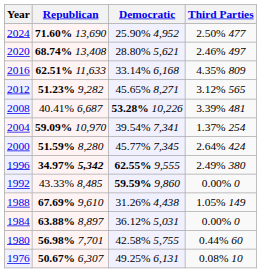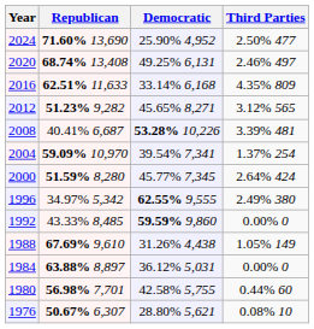 <table class="wikitable" style="float:right; font-size:95%;">
 <tr bgcolor=lightgrey>
 <th>Year</th>
 <th><a href='#'>Republican</a></th>
 <th><a href='#'>Democratic</a></th>
 <th><a href='#'>Third Parties</a></th>
 </tr>
 <tr>
 <td align="center" bgcolor="#fff3f3"><a href='#'>2024</a></td>
 <td align="center" bgcolor="#fff3f3"><strong>71.60%</strong> <em>13,690</em></td>
 <td align="center" bgcolor="#f0f0ff">25.90% <em>4,952</em></td>
 <td align="center">2.50% <em>477</em></td>
 </tr>
 <tr>
 <td align="center" bgcolor="#fff3f3"><a href='#'>2020</a></td>
 <td align="center" bgcolor="#fff3f3"><strong>68.74%</strong> <em>13,408</em></td>
-<td align="center" bgcolor="#f0f0ff">28.80% <em>5,621</em></td>
+<td align="center" bgcolor="#f0f0ff">49.25% <em>6,131</em></td>
 <td align="center">2.46% <em>497</em></td>
 </tr>
 <tr>
 <td align="center" bgcolor="#fff3f3"><a href='#'>2016</a></td>
 <td align="center" bgcolor="#fff3f3"><strong>62.51%</strong> <em>11,633</em></td>
 <td align="center" bgcolor="#f0f0ff">33.14% <em>6,168</em></td>
 <td align="center">4.35% <em>809</em></td>
 </tr>
 <tr>
 <td align="center" bgcolor="#f0f0ff"><a href='#'>2012</a></td>
 <td align="center" bgcolor="#fff3f3"><strong>51.23%</strong> <em>9,282</em></td>
 <td align="center" bgcolor="#f0f0ff">45.65% <em>8,271</em></td>
 <td align="center">3.12% <em>565</em></td>
 </tr>
 <tr>
 <td align="center" bgcolor="#f0f0ff"><a href='#'>2008</a></td>
 <td align="center" bgcolor="#fff3f3">40.41% <em>6,687</em></td>
 <td align="center" bgcolor="#f0f0ff"><strong>53.28%</strong> <em>10,226</em></td>
 <td align="center">3.39% <em>481</em></td>
 </tr>
 <tr>
 <td align="center" bgcolor="#fff3f3"><a href='#'>2004</a></td>
 <td align="center" bgcolor="#fff3f3"><strong>59.09%</strong> <em>10,970</em></td>
 <td align="center" bgcolor="#f0f0ff">39.54% <em>7,341</em></td>
 <td align="center">1.37% <em>254</em></td>
 </tr>
 <tr>
 <td align="center" bgcolor="#f0f0ff"><a href='#'>2000</a></td>
 <td align="center" bgcolor="#fff3f3"><strong>51.59%</strong> <em>8,280</em></td>
 <td align="center" bgcolor="#f0f0ff">45.77% <em>7,345</em></td>
 <td align="center">2.64% <em>424</em></td>
 </tr>
 <tr>
 <td align="center" bgcolor="#f0f0ff"><a href='#'>1996</a></td>
-<td align="center" bgcolor="#fff3f3"><strong>34.97% <em>5,342</em></strong></td>
+<td align="center" bgcolor="#fff3f3">34.97% <em>5,342</em></td>
 <td align="center" bgcolor="#f0f0ff"><strong>62.55%</strong> <em>9,555</em></td>
 <td align="center">2.49% <em>380</em></td>
 </tr>
 <tr>
 <td align="center" bgcolor="#f0f0ff"><a href='#'>1992</a></td>
 <td align="center" bgcolor="#fff3f3">43.33% <em>8,485</em></td>
 <td align="center" bgcolor="#f0f0ff"><strong>59.59%</strong> <em>9,860</em></td>
 <td align="center">0.00% <em>0</em></td>
 </tr>
 <tr>
 <td align="center" bgcolor="#fff3f3"><a href='#'>1988</a></td>
 <td align="center" bgcolor="#fff3f3"><strong>67.69%</strong> <em>9,610</em></td>
 <td align="center" bgcolor="#f0f0ff">31.26% <em>4,438</em></td>
 <td align="center">1.05% <em>149</em></td>
 </tr>
 <tr>
 <td align="center" bgcolor="#fff3f3"><a href='#'>1984</a></td>
 <td align="center" bgcolor="#fff3f3"><strong>63.88%</strong> <em>8,897</em></td>
 <td align="center" bgcolor="#f0f0ff">36.12% <em>5,031</em></td>
 <td align="center">0.00% <em>0</em></td>
 </tr>
 <tr>
 <td align="center" bgcolor="#fff3f3"><a href='#'>1980</a></td>
 <td align="center" bgcolor="#fff3f3"><strong>56.98%</strong> <em>7,701</em></td>
 <td align="center" bgcolor="#f0f0ff">42.58% <em>5,755</em></td>
 <td align="center">0.44% <em>60</em></td>
 </tr>
 <tr>
 <td align="center" bgcolor="#f0f0ff"><a href='#'>1976</a></td>
 <td align="center" bgcolor="#fff3f3"><strong>50.67%</strong> <em>6,307</em></td>
-<td align="center" bgcolor="#f0f0ff">49.25% <em>6,131</em></td>
+<td align="center" bgcolor="#f0f0ff">28.80% <em>5,621</em></td>
 <td align="center">0.08% <em>10</em></td>
 </tr>
 </table>
